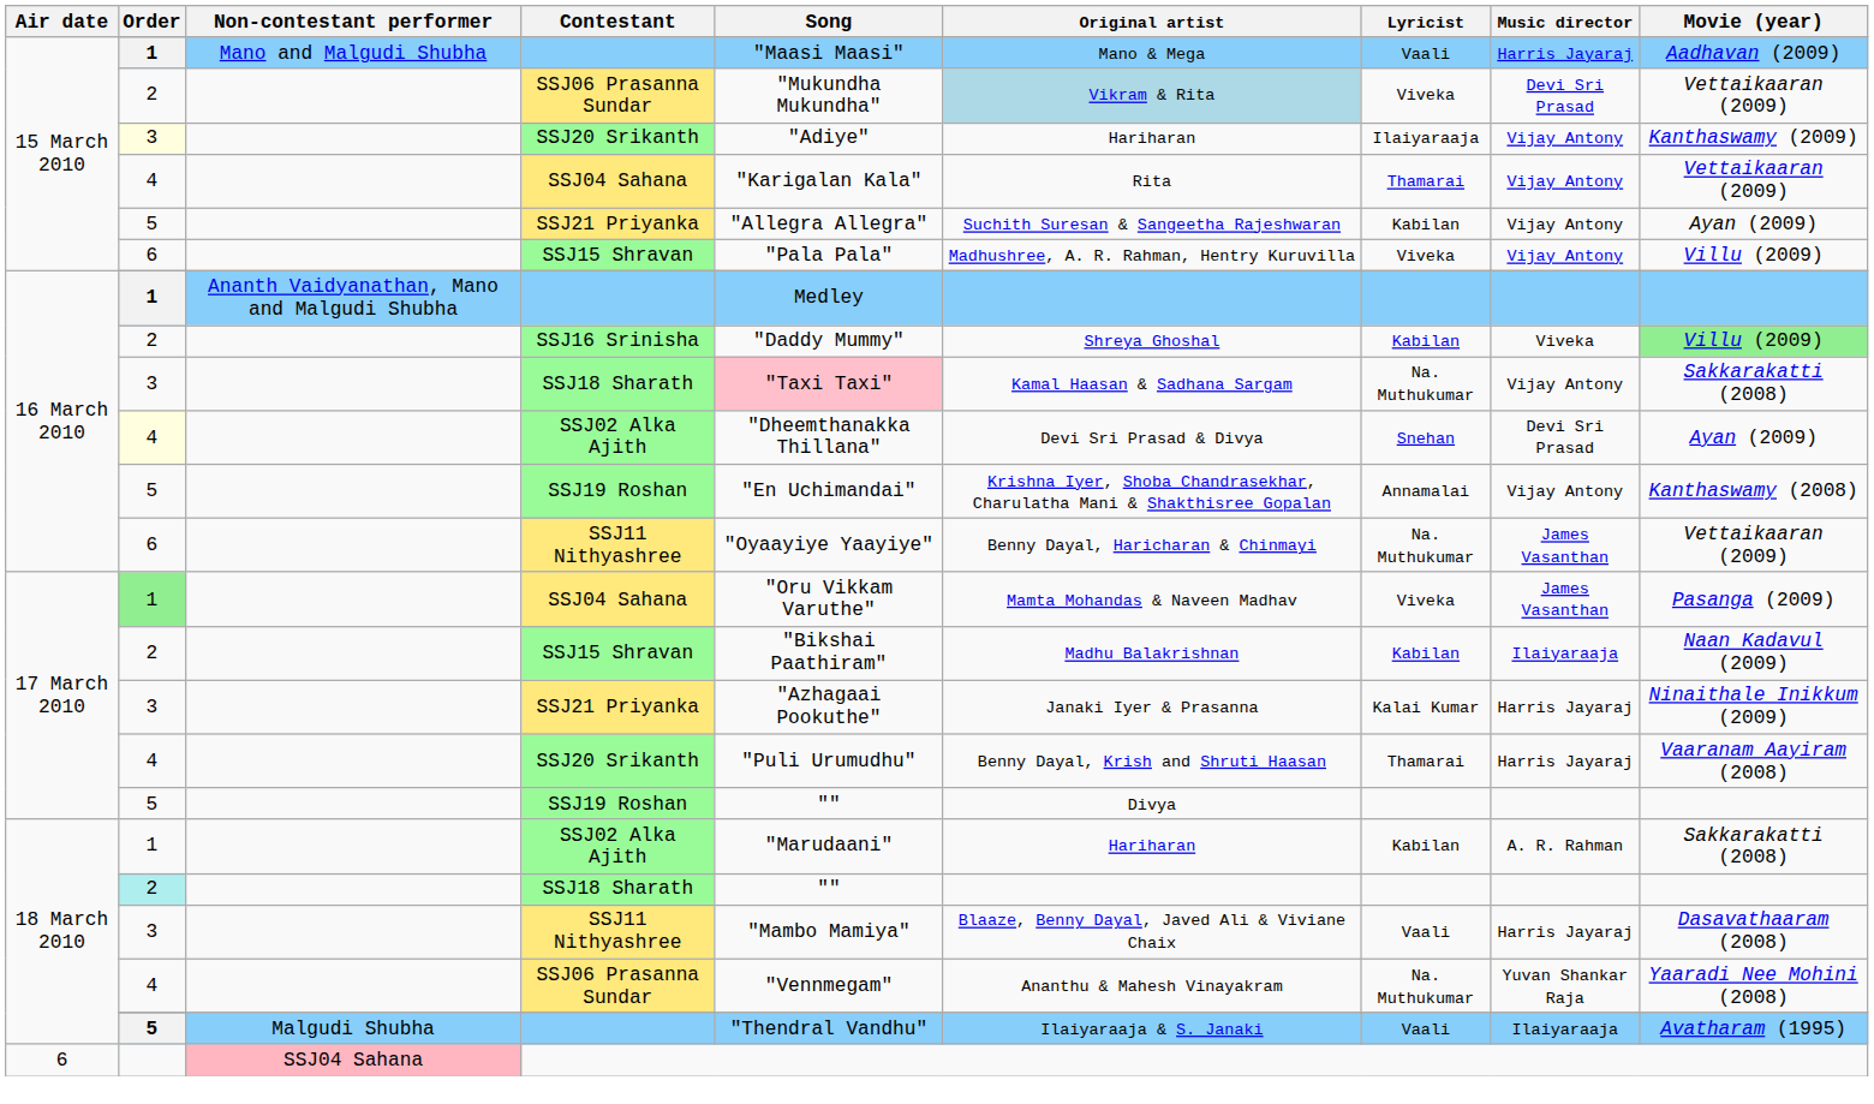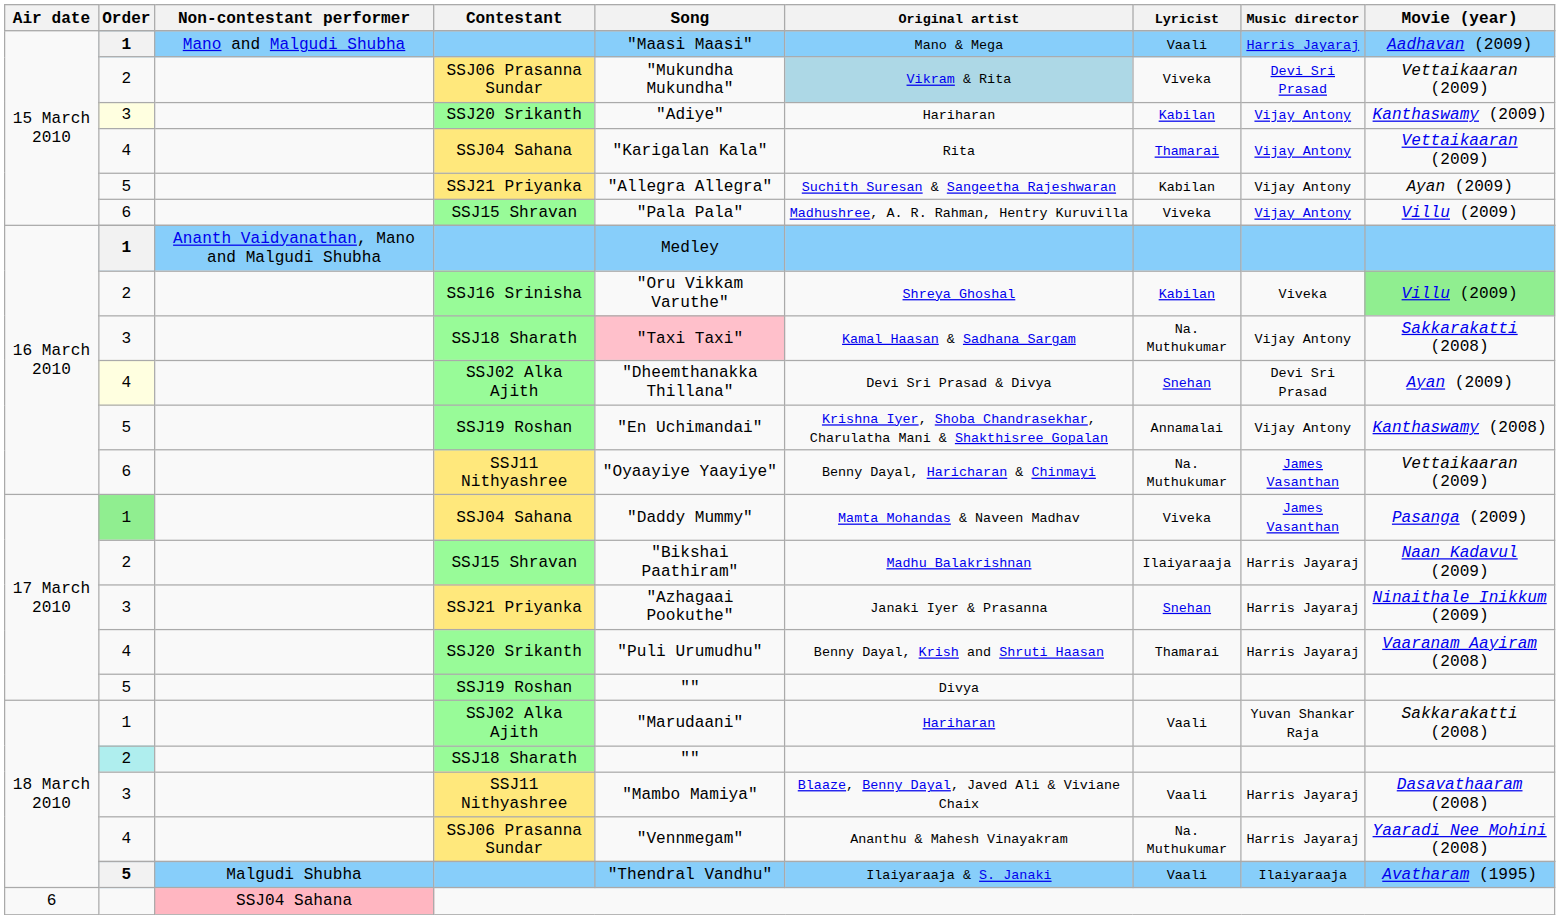 <table class="wikitable sortable sticky-header" style="text-align: center; width: auto;">
 <tr style="background:lightgrey; text-align:center;">
 <th>Air date</th>
 <th>Order</th>
 <th>Non-contestant performer</th>
 <th>Contestant</th>
 <th>Song</th>
 <th><small>Original artist</small></th>
 <th><small>Lyricist</small></th>
 <th><small>Music director</small></th>
 <th>Movie (year)</th>
 </tr>
 <tr>
 <td rowspan=7>15 March 2010</td>
 </tr>
 <tr style="background:lightskyblue">
 <th scope="row">1</th>
 <td><a href='#'>Mano</a> and <a href='#'>Malgudi Shubha</a></td>
 <td></td>
 <td>"Maasi Maasi"</td>
 <td><small>Mano & Mega</small></td>
 <td><small>Vaali</small></td>
 <td><small><a href='#'>Harris Jayaraj</a></small></td>
 <td><em><a href='#'>Aadhavan</a></em> (2009)</td>
 </tr>
 <tr>
 <td>2</td>
 <td></td>
 <td style="background:#ffe87c">SSJ06 Prasanna Sundar</td>
 <td>"Mukundha Mukundha"</td>
 <td style="background: lightblue;"><small><a href='#'>Vikram</a> & Rita</small></td>
 <td><small>Viveka</small></td>
 <td><small><a href='#'>Devi Sri Prasad</a></small></td>
 <td><em>Vettaikaaran</em> (2009)</td>
 </tr>
 <tr>
 <td style="background: lightyellow;">3</td>
 <td></td>
 <td style="background:palegreen">SSJ20 Srikanth</td>
 <td>"Adiye"</td>
 <td><small>Hariharan</small></td>
-<td><small>Ilaiyaraaja</small></td>
+<td><small><a href='#'>Kabilan</a></small></td>
 <td><small><a href='#'>Vijay Antony</a></small></td>
 <td><em><a href='#'>Kanthaswamy</a></em> (2009)</td>
 </tr>
 <tr>
 <td>4</td>
 <td></td>
 <td style="background:#ffe87c">SSJ04 Sahana</td>
 <td>"Karigalan Kala"</td>
 <td><small>Rita</small></td>
 <td><small><a href='#'>Thamarai</a></small></td>
 <td><small><a href='#'>Vijay Antony</a></small></td>
 <td><em><a href='#'>Vettaikaaran</a></em> (2009)</td>
 </tr>
 <tr>
 <td>5</td>
 <td></td>
 <td style="background:#ffe87c">SSJ21 Priyanka</td>
 <td>"Allegra Allegra"</td>
 <td><small><a href='#'>Suchith Suresan</a> & <a href='#'>Sangeetha Rajeshwaran</a></small></td>
 <td><small>Kabilan</small></td>
 <td><small>Vijay Antony</small></td>
 <td><em>Ayan</em> (2009)</td>
 </tr>
 <tr>
 <td>6</td>
 <td></td>
 <td style="background:palegreen">SSJ15 Shravan</td>
 <td>"Pala Pala"</td>
 <td><small><a href='#'>Madhushree</a>, A. R. Rahman, Hentry Kuruvilla</small></td>
 <td><small>Viveka</small></td>
 <td><small><a href='#'>Vijay Antony</a></small></td>
 <td><em><a href='#'>Villu</a></em> (2009)</td>
 </tr>
 <tr>
 <td rowspan=7>16 March 2010</td>
 </tr>
 <tr style="background:lightskyblue">
 <th scope="row">1</th>
 <td><a href='#'>Ananth Vaidyanathan</a>, Mano and Malgudi Shubha</td>
 <td></td>
 <td>Medley</td>
 <td></td>
 <td></td>
 <td></td>
 <td></td>
 </tr>
 <tr>
 <td>2</td>
 <td></td>
 <td style="background:palegreen">SSJ16 Srinisha</td>
-<td>"Daddy Mummy"</td>
+<td>"Oru Vikkam Varuthe"</td>
 <td><small><a href='#'>Shreya Ghoshal</a></small></td>
 <td><small><a href='#'>Kabilan</a></small></td>
 <td><small>Viveka</small></td>
 <td style="background: lightgreen;"><em><a href='#'>Villu</a></em> (2009)</td>
 </tr>
 <tr>
 <td>3</td>
 <td></td>
 <td style="background:palegreen">SSJ18 Sharath</td>
 <td style="background: pink;">"Taxi Taxi"</td>
 <td><small><a href='#'>Kamal Haasan</a> & <a href='#'>Sadhana Sargam</a></small></td>
 <td><small>Na. Muthukumar</small></td>
 <td><small>Vijay Antony</small></td>
 <td><em><a href='#'>Sakkarakatti</a></em> (2008)</td>
 </tr>
 <tr>
 <td style="background: lightyellow;">4</td>
 <td></td>
 <td style="background:palegreen">SSJ02 Alka Ajith</td>
 <td>"Dheemthanakka Thillana"</td>
 <td><small>Devi Sri Prasad & Divya</small></td>
 <td><small><a href='#'>Snehan</a></small></td>
 <td><small>Devi Sri Prasad</small></td>
 <td><em><a href='#'>Ayan</a></em> (2009)</td>
 </tr>
 <tr>
 <td>5</td>
 <td></td>
 <td style="background:palegreen">SSJ19 Roshan</td>
 <td>"En Uchimandai"</td>
 <td><small><a href='#'>Krishna Iyer</a>, <a href='#'>Shoba Chandrasekhar</a>, Charulatha Mani & <a href='#'>Shakthisree Gopalan</a></small></td>
 <td><small>Annamalai</small></td>
 <td><small>Vijay Antony</small></td>
 <td><em><a href='#'>Kanthaswamy</a></em> (2008)</td>
 </tr>
 <tr>
 <td>6</td>
 <td></td>
 <td style="background:#ffe87c">SSJ11 Nithyashree</td>
 <td>"Oyaayiye Yaayiye"</td>
 <td><small>Benny Dayal, <a href='#'>Haricharan</a> & <a href='#'>Chinmayi</a></small></td>
 <td><small>Na. Muthukumar</small></td>
 <td><small><a href='#'>James Vasanthan</a></small></td>
 <td><em>Vettaikaaran</em> (2009)</td>
 </tr>
 <tr>
 <td rowspan=5>17 March 2010</td>
 <td style="background: lightgreen;">1</td>
 <td></td>
 <td style="background:#ffe87c">SSJ04 Sahana</td>
-<td>"Oru Vikkam Varuthe"</td>
+<td>"Daddy Mummy"</td>
 <td><small><a href='#'>Mamta Mohandas</a> & Naveen Madhav</small></td>
 <td><small>Viveka</small></td>
 <td><small><a href='#'>James Vasanthan</a></small></td>
 <td><em><a href='#'>Pasanga</a></em> (2009)</td>
 </tr>
 <tr>
 <td>2</td>
 <td></td>
 <td style="background:palegreen">SSJ15 Shravan</td>
 <td>"Bikshai Paathiram"</td>
 <td><small><a href='#'>Madhu Balakrishnan</a></small></td>
-<td><small><a href='#'>Kabilan</a></small></td>
-<td><small><a href='#'>Ilaiyaraaja</a></small></td>
+<td><small>Ilaiyaraaja</small></td>
+<td><small>Harris Jayaraj</small></td>
 <td><em><a href='#'>Naan Kadavul</a></em> (2009)</td>
 </tr>
 <tr>
 <td>3</td>
 <td></td>
 <td style="background:#ffe87c">SSJ21 Priyanka</td>
 <td>"Azhagaai Pookuthe"</td>
 <td><small>Janaki Iyer & Prasanna</small></td>
-<td><small>Kalai Kumar</small></td>
+<td><small><a href='#'>Snehan</a></small></td>
 <td><small>Harris Jayaraj</small></td>
 <td><em><a href='#'>Ninaithale Inikkum</a></em> (2009)</td>
 </tr>
 <tr>
 <td>4</td>
 <td></td>
 <td style="background:palegreen">SSJ20 Srikanth</td>
 <td>"Puli Urumudhu"</td>
 <td><small>Benny Dayal, <a href='#'>Krish</a> and <a href='#'>Shruti Haasan</a></small></td>
 <td><small>Thamarai</small></td>
 <td><small>Harris Jayaraj</small></td>
 <td><em><a href='#'>Vaaranam Aayiram</a></em> (2008)</td>
 </tr>
 <tr>
 <td>5</td>
 <td></td>
 <td style="background:palegreen">SSJ19 Roshan</td>
 <td>""</td>
 <td><small>Divya</small></td>
 <td></td>
 <td></td>
 <td></td>
 </tr>
 <tr>
 <td rowspan=6>18 March 2010</td>
 <td>1</td>
 <td></td>
 <td style="background:palegreen">SSJ02 Alka Ajith</td>
 <td>"Marudaani"</td>
 <td><small><a href='#'>Hariharan</a></small></td>
-<td><small>Kabilan</small></td>
-<td><small>A. R. Rahman</small></td>
+<td><small>Vaali</small></td>
+<td><small>Yuvan Shankar Raja</small></td>
 <td><em>Sakkarakatti</em> (2008)</td>
 </tr>
 <tr>
 <td style="background: paleturquoise;">2</td>
 <td></td>
 <td style="background:palegreen">SSJ18 Sharath</td>
 <td>""</td>
 <td></td>
 <td></td>
 <td></td>
 <td></td>
 </tr>
 <tr>
 <td>3</td>
 <td></td>
 <td style="background:#ffe87c">SSJ11 Nithyashree</td>
 <td>"Mambo Mamiya"</td>
 <td><small><a href='#'>Blaaze</a>, <a href='#'>Benny Dayal</a>, Javed Ali & Viviane Chaix</small></td>
 <td><small>Vaali</small></td>
 <td><small>Harris Jayaraj</small></td>
 <td><em><a href='#'>Dasavathaaram</a></em> (2008)</td>
 </tr>
 <tr>
 <td>4</td>
 <td></td>
 <td style="background:#ffe87c">SSJ06 Prasanna Sundar</td>
 <td>"Vennmegam"</td>
 <td><small>Ananthu & Mahesh Vinayakram</small></td>
 <td><small>Na. Muthukumar</small></td>
-<td><small>Yuvan Shankar Raja</small></td>
+<td><small>Harris Jayaraj</small></td>
 <td><em><a href='#'>Yaaradi Nee Mohini</a></em> (2008)</td>
 </tr>
 <tr>
 </tr>
 <tr style="background:lightskyblue">
 <th scope="row">5</th>
 <td>Malgudi Shubha</td>
 <td></td>
 <td>"Thendral Vandhu"</td>
 <td><small>Ilaiyaraaja & <a href='#'>S. Janaki</a></small></td>
 <td><small>Vaali</small></td>
 <td><small>Ilaiyaraaja</small></td>
 <td><em><a href='#'>Avatharam</a></em> (1995)</td>
 </tr>
 <tr>
 <td>6</td>
 <td></td>
 <td style="background:lightpink">SSJ04 Sahana</td>
 </tr>
 </table>
